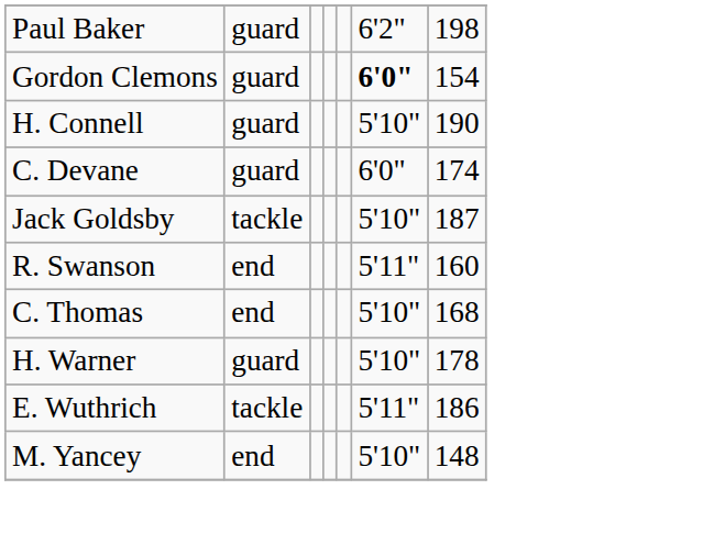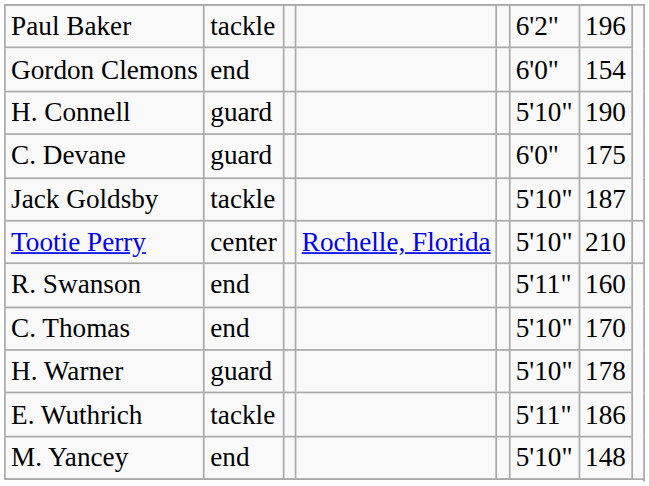 <table class="wikitable">
 <tr>
 </tr>
 <tr>
 <td>Paul Baker</td>
-<td>guard</td>
+<td>tackle</td>
 <td></td>
 <td></td>
 <td></td>
 <td>6'2"</td>
-<td>198</td>
+<td>196</td>
 </tr>
 <tr>
 <td>Gordon Clemons</td>
-<td>guard</td>
+<td>end</td>
 <td></td>
 <td></td>
 <td></td>
-<td><strong>6'0"</strong></td>
+<td>6'0"</td>
 <td>154</td>
 </tr>
 <tr>
 <td>H. Connell</td>
 <td>guard</td>
 <td></td>
 <td></td>
 <td></td>
 <td>5'10"</td>
 <td>190</td>
 </tr>
 <tr>
 <td>C. Devane</td>
 <td>guard</td>
 <td></td>
 <td></td>
 <td></td>
 <td>6'0"</td>
-<td>174</td>
+<td>175</td>
 </tr>
 <tr>
 <td>Jack Goldsby</td>
 <td>tackle</td>
 <td></td>
 <td></td>
 <td></td>
 <td>5'10"</td>
 <td>187</td>
+</tr>
+<tr>
+<td><a href='#'>Tootie Perry</a></td>
+<td>center</td>
+<td></td>
+<td><a href='#'>Rochelle, Florida</a></td>
+<td></td>
+<td>5'10"</td>
+<td>210</td>
+<td></td>
 </tr>
 <tr>
 <td>R. Swanson</td>
 <td>end</td>
 <td></td>
 <td></td>
 <td></td>
 <td>5'11"</td>
 <td>160</td>
 </tr>
 <tr>
 <td>C. Thomas</td>
 <td>end</td>
 <td></td>
 <td></td>
 <td></td>
 <td>5'10"</td>
-<td>168</td>
+<td>170</td>
 </tr>
 <tr>
 <td>H. Warner</td>
 <td>guard</td>
 <td></td>
 <td></td>
 <td></td>
 <td>5'10"</td>
 <td>178</td>
 </tr>
 <tr>
 <td>E. Wuthrich</td>
 <td>tackle</td>
 <td></td>
 <td></td>
 <td></td>
 <td>5'11"</td>
 <td>186</td>
 </tr>
 <tr>
 <td>M. Yancey</td>
 <td>end</td>
 <td></td>
 <td></td>
 <td></td>
 <td>5'10"</td>
 <td>148</td>
 </tr>
 <tr>
 </tr>
 </table>
